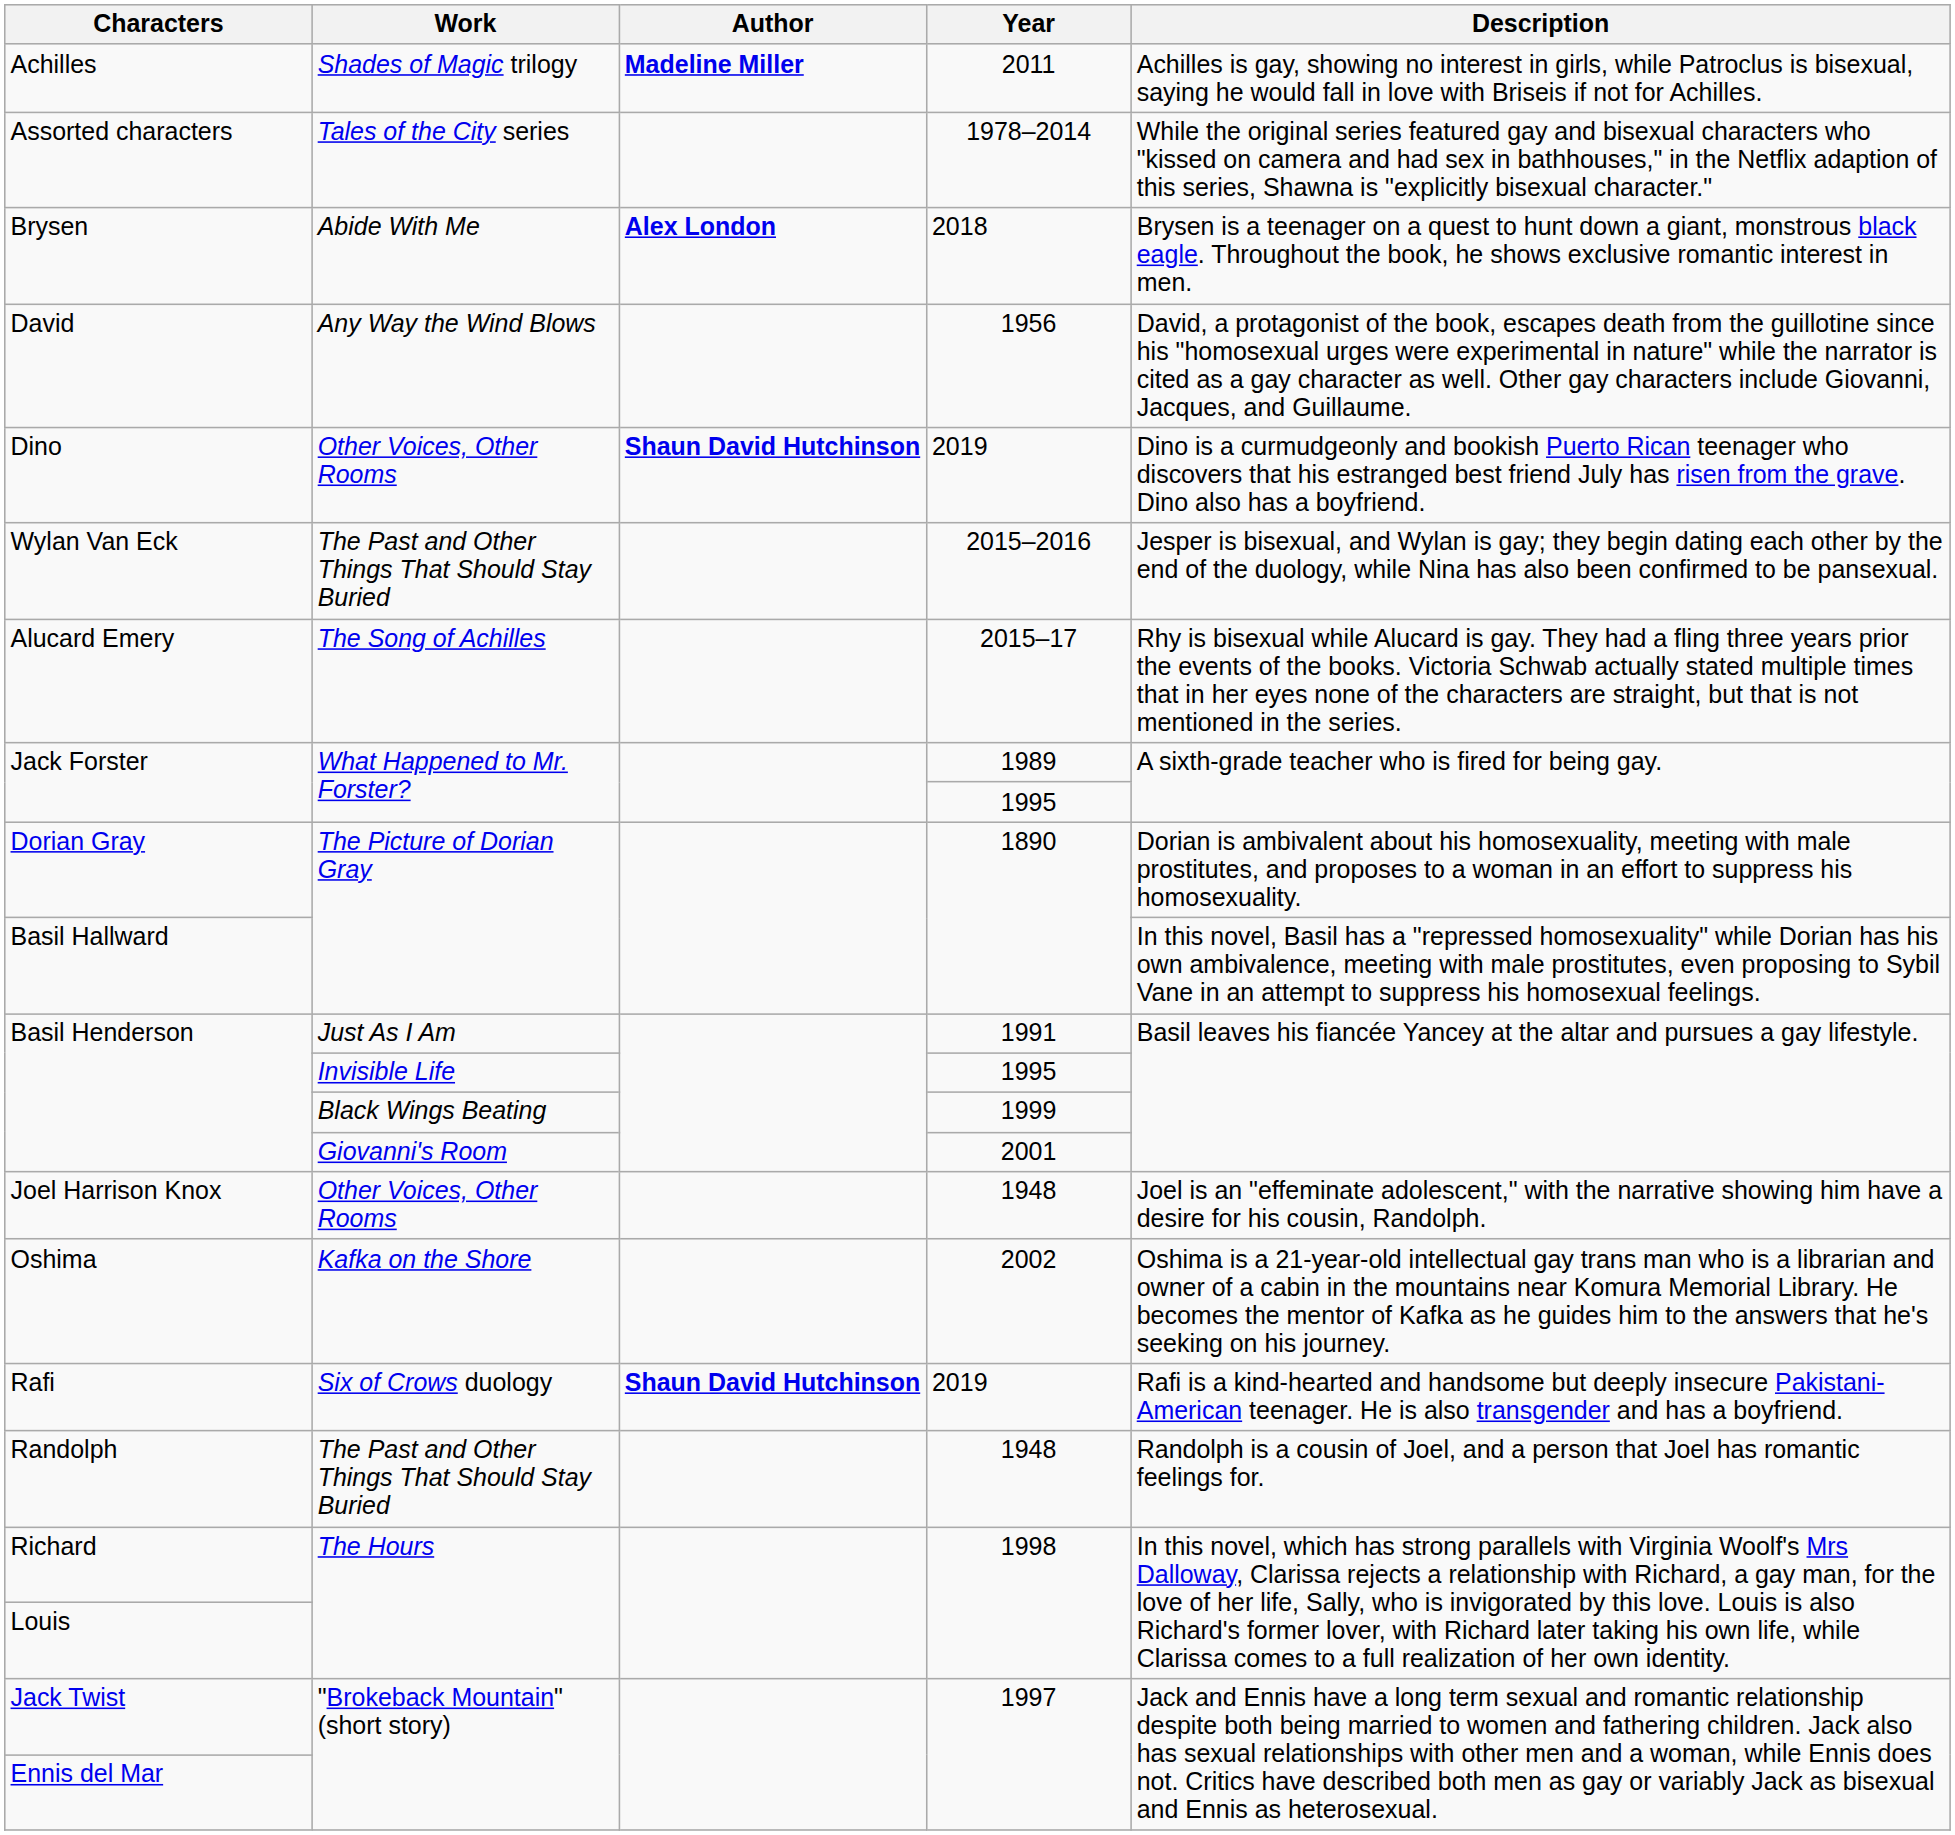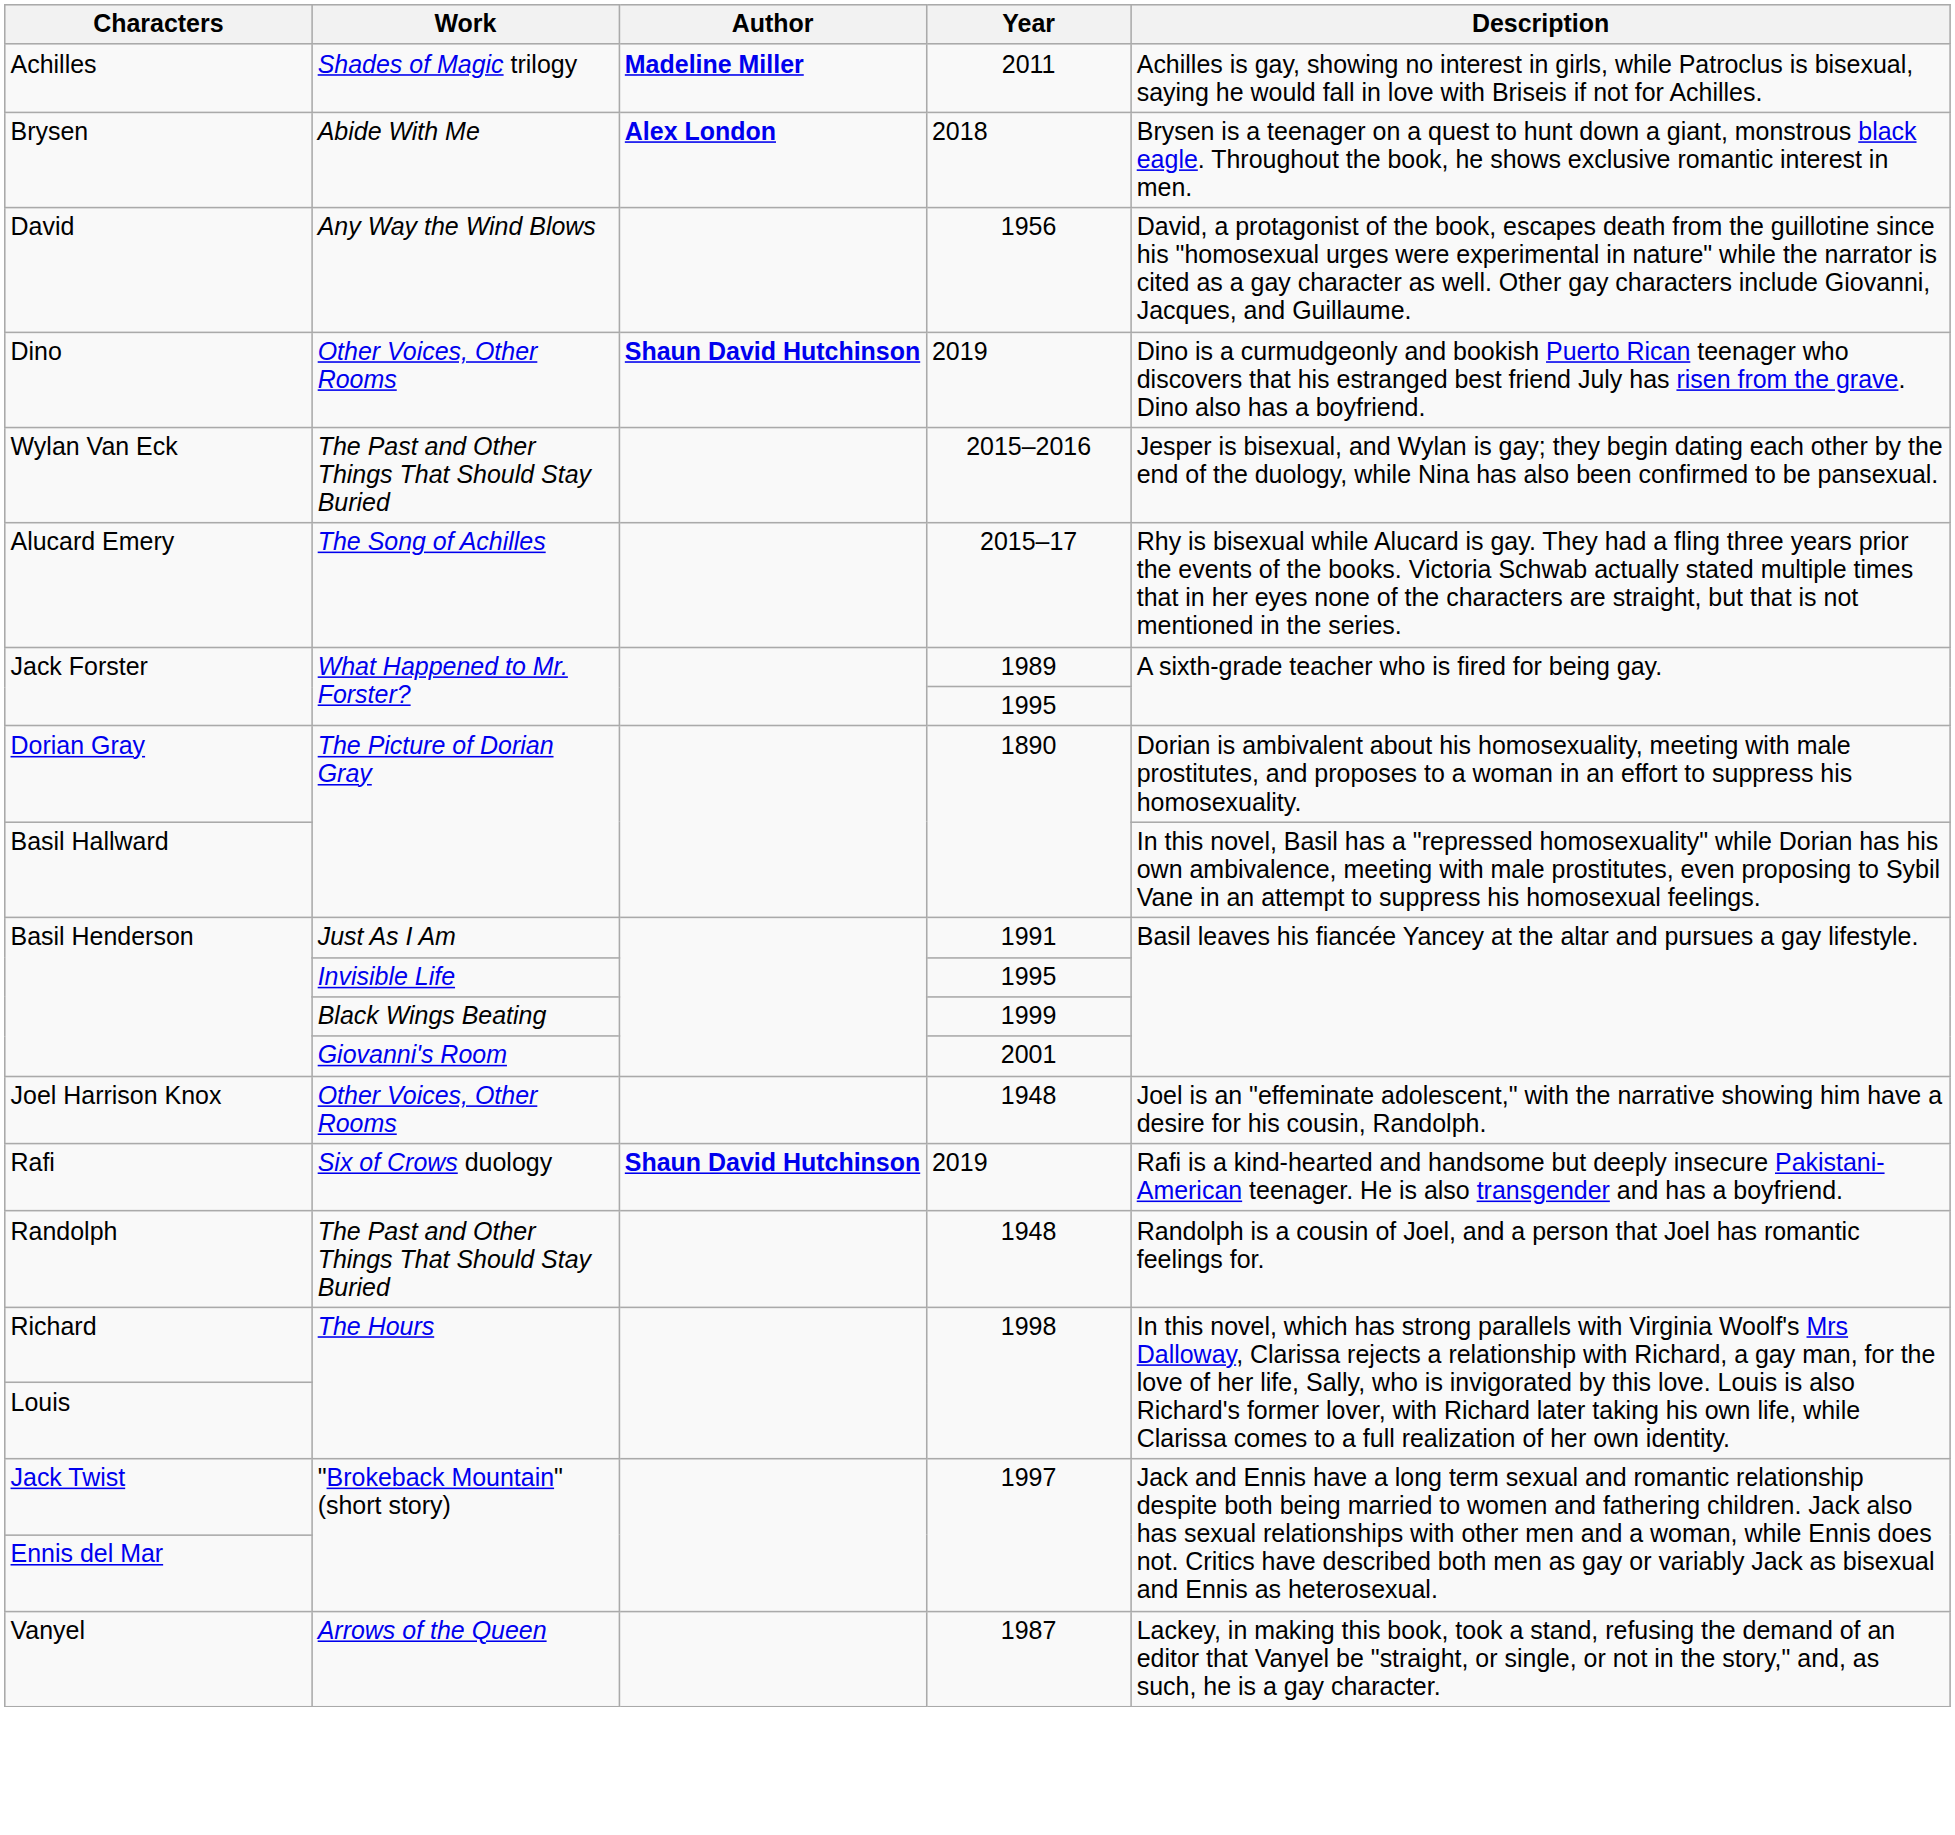 <table class="wikitable sortable">
 <tr>
 <th width="15%">Characters</th>
 <th width="15%">Work</th>
 <th width="15%">Author</th>
 <th width="10%">Year</th>
 <th width="40%">Description</th>
 </tr>
 <tr valign="top">
 <td>Achilles</td>
 <td><em><a href='#'>Shades of Magic</a></em> trilogy</td>
 <td><strong><a href='#'>Madeline Miller</a></strong></td>
 <td align="center">2011</td>
 <td>Achilles is gay, showing no interest in girls, while Patroclus is bisexual, saying he would fall in love with Briseis if not for Achilles.</td>
-</tr>
-<tr valign="top">
-<td>Assorted characters</td>
-<td><em><a href='#'>Tales of the City</a></em> series</td>
-<td></td>
-<td align="center">1978–2014</td>
-<td>While the original series featured gay and bisexual characters who "kissed on camera and had sex in bathhouses," in the Netflix adaption of this series, Shawna is "explicitly bisexual character."</td>
 </tr>
 <tr valign="top">
 <td>Brysen</td>
 <td><em>Abide With Me</em></td>
 <td><strong><a href='#'>Alex London</a></strong></td>
 <td>2018</td>
 <td>Brysen is a teenager on a quest to hunt down a giant, monstrous <a href='#'>black eagle</a>. Throughout the book, he shows exclusive romantic interest in men.</td>
 </tr>
 <tr valign="top">
 <td>David</td>
 <td><em>Any Way the Wind Blows</em></td>
 <td></td>
 <td align="center">1956</td>
 <td>David, a protagonist of the book, escapes death from the guillotine since his "homosexual urges were experimental in nature" while the narrator is cited as a gay character as well. Other gay characters include Giovanni, Jacques, and Guillaume.</td>
 </tr>
 <tr valign="top">
 <td>Dino</td>
 <td><em><a href='#'>Other Voices, Other Rooms</a></em></td>
 <td><strong><a href='#'>Shaun David Hutchinson</a></strong></td>
 <td>2019</td>
 <td>Dino is a curmudgeonly and bookish <a href='#'> Puerto Rican</a> teenager who discovers that his estranged best friend July has <a href='#'> risen from the grave</a>. Dino also has a boyfriend. </td>
 </tr>
 <tr valign="top">
 <td>Wylan Van Eck</td>
 <td><em>The Past and Other Things That Should Stay Buried</em></td>
 <td></td>
 <td align="center">2015–2016</td>
 <td>Jesper is bisexual, and Wylan is gay; they begin dating each other by the end of the duology, while Nina has also been confirmed to be pansexual.</td>
 </tr>
 <tr valign="top">
 <td>Alucard Emery</td>
 <td> <em><a href='#'>The Song of Achilles</a></em></td>
 <td></td>
 <td align="center">2015–17</td>
 <td>Rhy is bisexual while Alucard is gay. They had a fling three years prior the events of the books. Victoria Schwab actually stated multiple times that in her eyes none of the characters are straight, but that is not mentioned in the series.</td>
 </tr>
 <tr valign="top">
 <td rowspan="2">Jack Forster</td>
 <td rowspan="2"><em><a href='#'>What Happened to Mr. Forster?</a></em></td>
 <td rowspan="2"></td>
 <td align="center">1989</td>
 <td rowspan="2">A sixth-grade teacher who is fired for being gay.</td>
 </tr>
 <tr>
 <td align="center">1995</td>
 </tr>
 <tr valign="top">
 <td><a href='#'> Dorian Gray</a></td>
 <td rowspan="2"><em><a href='#'>The Picture of Dorian Gray</a></em></td>
 <td rowspan="2"></td>
 <td rowspan="2" align="center">1890</td>
 <td>Dorian is ambivalent about his homosexuality, meeting with male prostitutes, and proposes to a woman in an effort to suppress his homosexuality.</td>
 </tr>
 <tr valign="top">
 <td>Basil Hallward</td>
 <td>In this novel, Basil has a "repressed homosexuality" while Dorian has his own ambivalence, meeting with male prostitutes, even proposing to Sybil Vane in an attempt to suppress his homosexual feelings.</td>
 </tr>
 <tr valign="top">
 <td rowspan="4">Basil Henderson</td>
 <td><em>Just As I Am</em></td>
 <td rowspan="4"></td>
 <td align="center">1991</td>
 <td rowspan="4">Basil leaves his fiancée Yancey at the altar and pursues a gay lifestyle.</td>
 </tr>
 <tr>
 <td><em><a href='#'>Invisible Life</a></em></td>
 <td align="center">1995</td>
 </tr>
 <tr>
 <td><em>Black Wings Beating</em></td>
 <td align="center">1999</td>
 </tr>
 <tr>
 <td><em><a href='#'>Giovanni's Room</a></em></td>
 <td align="center">2001</td>
 </tr>
 <tr valign="top">
 <td>Joel Harrison Knox</td>
 <td><em><a href='#'>Other Voices, Other Rooms</a></em></td>
 <td></td>
 <td align="center">1948</td>
 <td>Joel is an "effeminate adolescent," with the narrative showing him have a desire for his cousin, Randolph.</td>
 </tr>
 <tr valign="top">
-<td>Oshima</td>
-<td><em><a href='#'>Kafka on the Shore</a></em></td>
-<td></td>
-<td align="center">2002</td>
-<td>Oshima is a 21-year-old intellectual gay trans man who is a librarian and owner of a cabin in the mountains near Komura Memorial Library. He becomes the mentor of Kafka as he guides him to the answers that he's seeking on his journey.</td>
-</tr>
-<tr valign="top">
 <td>Rafi</td>
 <td><em><a href='#'>Six of Crows</a></em> duology</td>
 <td><strong><a href='#'>Shaun David Hutchinson</a></strong></td>
 <td>2019</td>
 <td>Rafi is a kind-hearted and handsome but deeply insecure <a href='#'>Pakistani-American</a> teenager. He is also <a href='#'> transgender</a> and has a boyfriend.</td>
 </tr>
 <tr valign="top">
 <td>Randolph</td>
 <td><em>The Past and Other Things That Should Stay Buried</em></td>
 <td></td>
 <td align="center">1948</td>
 <td>Randolph is a cousin of Joel, and a person that Joel has romantic feelings for.</td>
 </tr>
 <tr valign="top">
 <td>Richard</td>
 <td rowspan="2"><em><a href='#'>The Hours</a></em></td>
 <td rowspan="2"></td>
 <td rowspan="2" align="center">1998</td>
 <td rowspan="2">In this novel, which has strong parallels with Virginia Woolf's <a href='#'>Mrs Dalloway</a>, Clarissa rejects a relationship with Richard, a gay man, for the love of her life, Sally, who is invigorated by this love. Louis is also Richard's former lover, with Richard later taking his own life, while Clarissa comes to a full realization of her own identity.</td>
 </tr>
 <tr valign="top">
 <td>Louis</td>
 </tr>
 <tr valign="top">
 <td><a href='#'>Jack Twist</a></td>
 <td rowspan="2"> "<a href='#'>Brokeback Mountain</a>" (short story)</td>
 <td rowspan="2"></td>
 <td rowspan="2" align="center">1997</td>
 <td rowspan="2">Jack and Ennis have a long term sexual and romantic relationship despite both being married to women and fathering children. Jack also has sexual relationships with other men and a woman, while Ennis does not. Critics have described both men as gay or variably Jack as bisexual and Ennis as heterosexual.</td>
 </tr>
 <tr valign="top">
 <td><a href='#'>Ennis del Mar</a></td>
 </tr>
+<tr valign="top">
+<td>Vanyel</td>
+<td><em><a href='#'>Arrows of the Queen</a></em></td>
+<td></td>
+<td align="center">1987</td>
+<td>Lackey, in making this book, took a stand, refusing the demand of an editor that Vanyel be "straight, or single, or not in the story," and, as such, he is a gay character.</td>
+</tr>
 </table>
